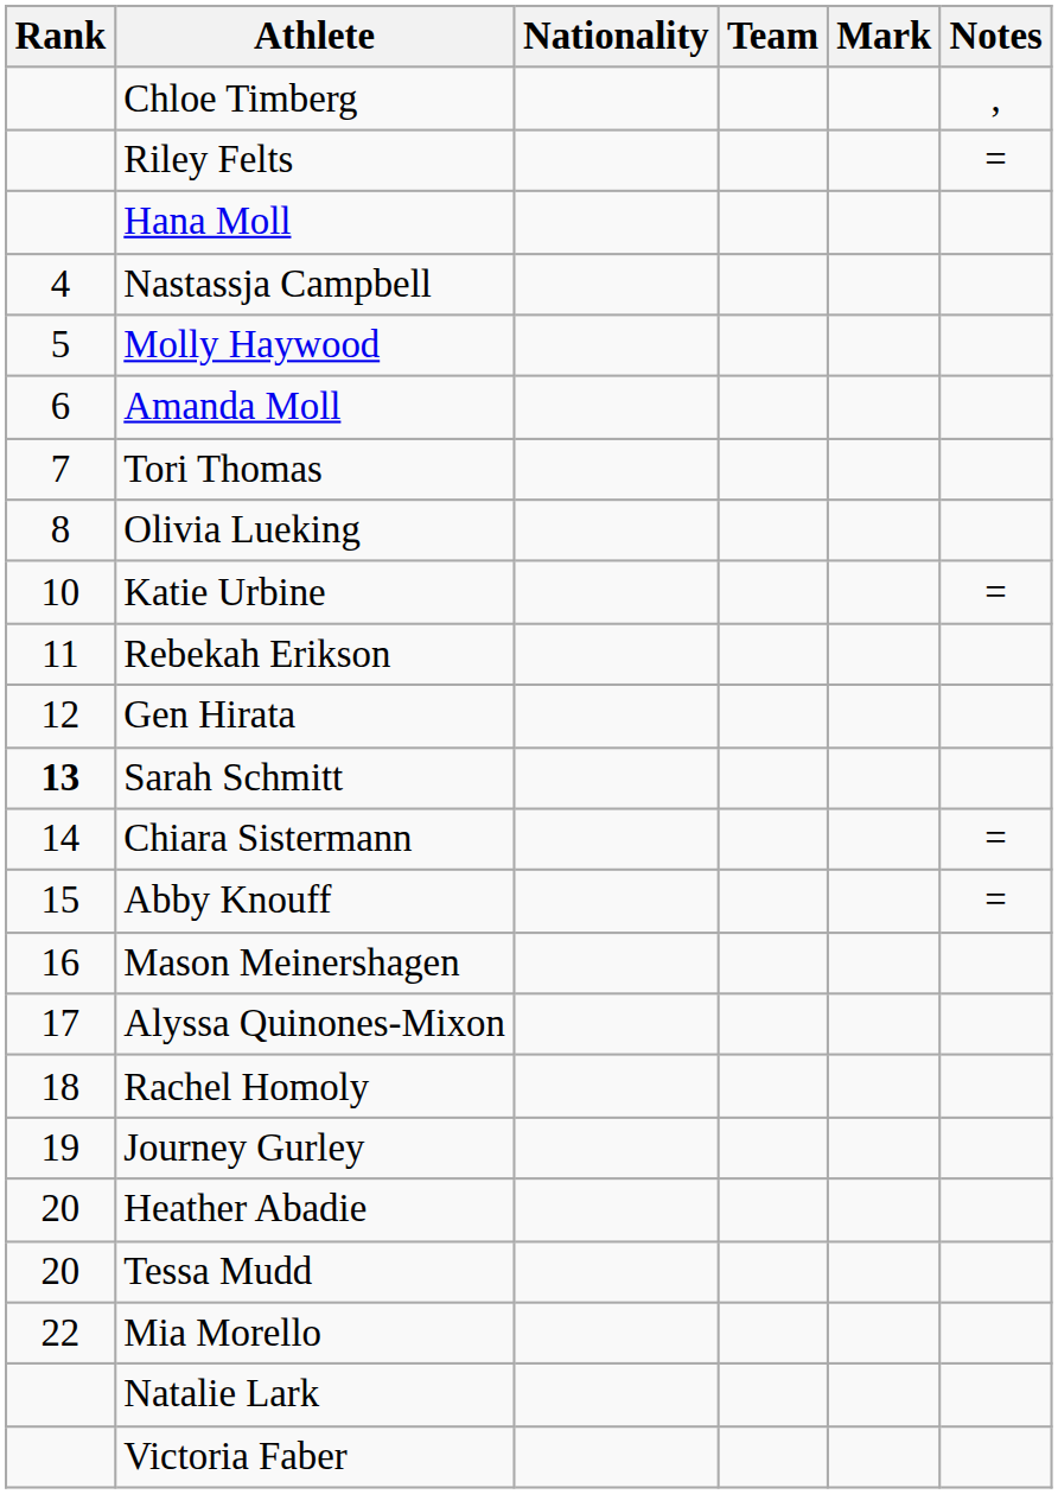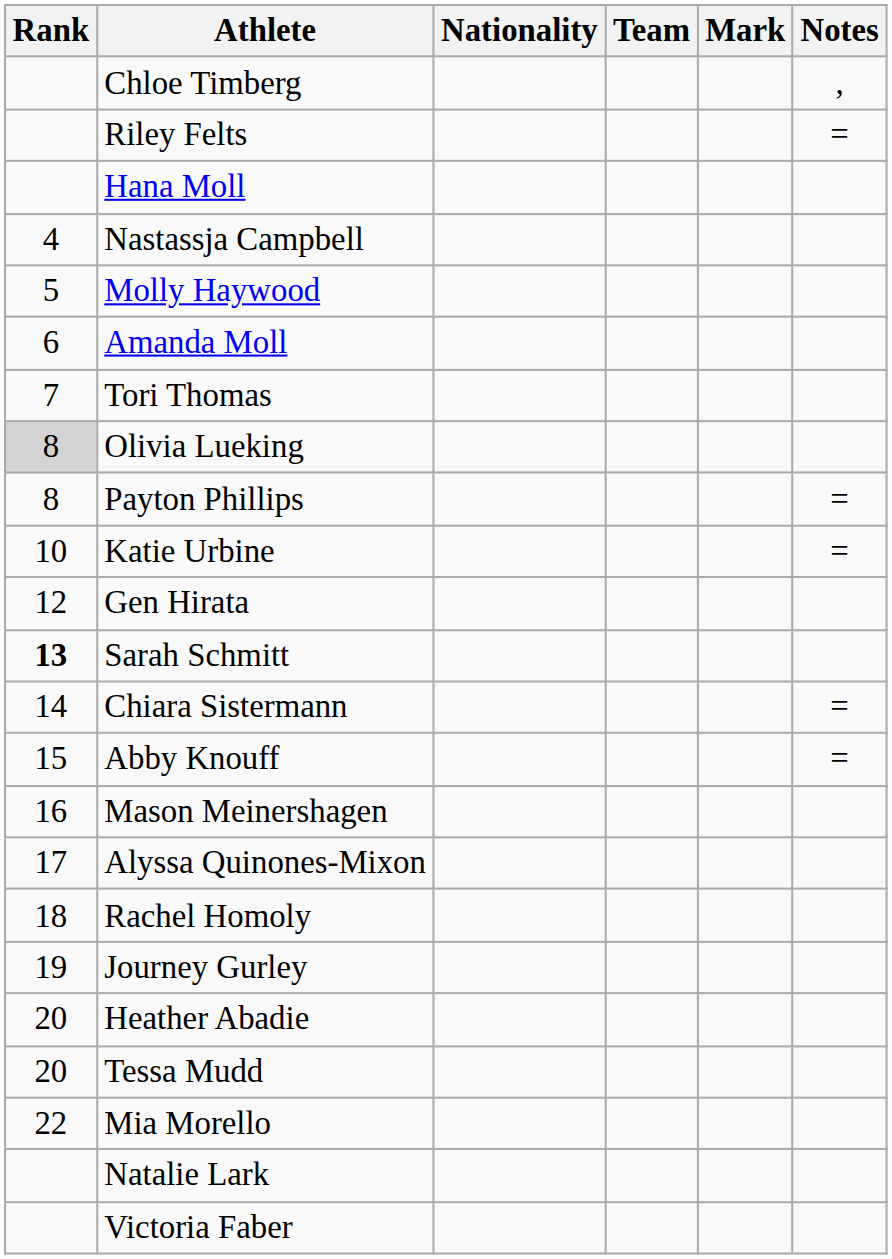 <table class="wikitable sortable plainrowheaders" style="text-align:center">
 <tr>
 <th scope="col">Rank</th>
 <th scope="col">Athlete</th>
 <th scope="col">Nationality</th>
 <th scope="col">Team</th>
 <th scope="col">Mark</th>
 <th scope="col">Notes</th>
 </tr>
 <tr>
 <td></td>
 <td align=left>Chloe Timberg</td>
 <td align=left></td>
 <td></td>
 <td></td>
 <td>, </td>
 </tr>
 <tr>
 <td></td>
 <td align=left>Riley Felts</td>
 <td align=left></td>
 <td></td>
 <td></td>
 <td>=</td>
 </tr>
 <tr>
 <td></td>
 <td align=left><a href='#'>Hana Moll</a></td>
 <td align=left></td>
 <td></td>
 <td></td>
 <td></td>
 </tr>
 <tr>
 <td>4</td>
 <td align=left>Nastassja Campbell</td>
 <td align=left></td>
 <td></td>
 <td></td>
 <td></td>
 </tr>
 <tr>
 <td>5</td>
 <td align=left><a href='#'>Molly Haywood</a></td>
 <td align=left></td>
 <td></td>
 <td></td>
 <td></td>
 </tr>
 <tr>
 <td>6</td>
 <td align=left><a href='#'>Amanda Moll</a></td>
 <td align=left></td>
 <td></td>
 <td></td>
 <td></td>
 </tr>
 <tr>
 <td>7</td>
 <td align=left>Tori Thomas</td>
 <td align=left></td>
 <td></td>
 <td></td>
 <td></td>
 </tr>
 <tr>
-<td>8</td>
+<td style="background: lightgrey;">8</td>
 <td align=left>Olivia Lueking</td>
 <td align=left></td>
 <td></td>
 <td></td>
 <td></td>
+</tr>
+<tr>
+<td>8</td>
+<td align=left>Payton Phillips</td>
+<td align=left></td>
+<td></td>
+<td></td>
+<td>=</td>
 </tr>
 <tr>
 <td>10</td>
 <td align=left>Katie Urbine</td>
 <td align=left></td>
 <td></td>
 <td></td>
 <td>=</td>
-</tr>
-<tr>
-<td>11</td>
-<td align=left>Rebekah Erikson</td>
-<td align=left></td>
-<td></td>
-<td></td>
-<td></td>
 </tr>
 <tr>
 <td>12</td>
 <td align=left>Gen Hirata</td>
 <td align=left></td>
 <td></td>
 <td></td>
 <td></td>
 </tr>
 <tr>
 <td><strong>13</strong></td>
 <td align=left>Sarah Schmitt</td>
 <td align=left></td>
 <td></td>
 <td></td>
 <td></td>
 </tr>
 <tr>
 <td>14</td>
 <td align=left>Chiara Sistermann</td>
 <td align=left></td>
 <td></td>
 <td></td>
 <td>=</td>
 </tr>
 <tr>
 <td>15</td>
 <td align=left>Abby Knouff</td>
 <td align=left></td>
 <td></td>
 <td></td>
 <td>=</td>
 </tr>
 <tr>
 <td>16</td>
 <td align=left>Mason Meinershagen</td>
 <td align=left></td>
 <td></td>
 <td></td>
 <td></td>
 </tr>
 <tr>
 <td>17</td>
 <td align=left>Alyssa Quinones-Mixon</td>
 <td align=left></td>
 <td></td>
 <td></td>
 <td></td>
 </tr>
 <tr>
 <td>18</td>
 <td align=left>Rachel Homoly</td>
 <td align=left></td>
 <td></td>
 <td></td>
 <td></td>
 </tr>
 <tr>
 <td>19</td>
 <td align=left>Journey Gurley</td>
 <td align=left></td>
 <td></td>
 <td></td>
 <td></td>
 </tr>
 <tr>
 <td>20</td>
 <td align=left>Heather Abadie</td>
 <td align=left></td>
 <td></td>
 <td></td>
 <td></td>
 </tr>
 <tr>
 <td>20</td>
 <td align=left>Tessa Mudd</td>
 <td align=left></td>
 <td></td>
 <td></td>
 <td></td>
 </tr>
 <tr>
 <td>22</td>
 <td align=left>Mia Morello</td>
 <td align=left></td>
 <td></td>
 <td></td>
 <td></td>
 </tr>
 <tr>
 <td></td>
 <td align=left>Natalie Lark</td>
 <td align=left></td>
 <td></td>
 <td></td>
 <td></td>
 </tr>
 <tr>
 <td></td>
 <td align=left>Victoria Faber</td>
 <td align=left></td>
 <td></td>
 <td></td>
 <td></td>
 </tr>
 </table>
